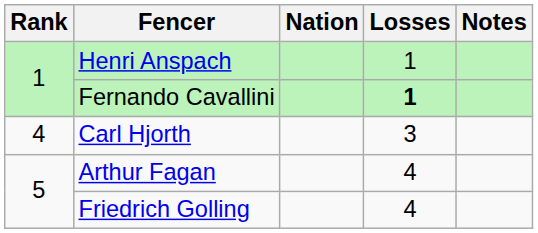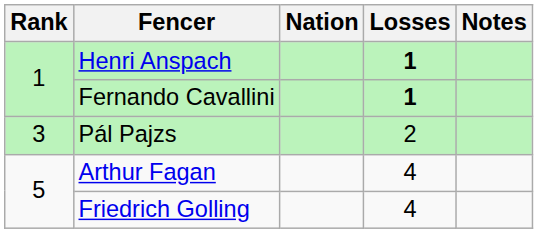 <table class="wikitable sortable" style="text-align:center">
 <tr>
 <th>Rank</th>
 <th>Fencer</th>
 <th>Nation</th>
 <th>Losses</th>
 <th>Notes</th>
 </tr>
 <tr bgcolor=bbf3bb>
 <td rowspan=2>1</td>
 <td align=left><a href='#'>Henri Anspach</a></td>
 <td align=left></td>
-<td>1</td>
+<td><strong>1</strong></td>
 <td></td>
 </tr>
 <tr bgcolor=bbf3bb>
 <td align=left>Fernando Cavallini</td>
 <td align=left></td>
 <td><strong>1</strong></td>
 <td></td>
 </tr>
-<tr>
-<td>4</td>
-<td align=left><a href='#'>Carl Hjorth</a></td>
+<tr bgcolor=bbf3bb>
+<td>3</td>
+<td align=left>Pál Pajzs</td>
 <td align=left></td>
-<td>3</td>
+<td>2</td>
 <td></td>
 </tr>
 <tr>
 <td rowspan=2>5</td>
 <td align=left><a href='#'>Arthur Fagan</a></td>
 <td align=left></td>
 <td>4</td>
 <td></td>
 </tr>
 <tr>
 <td align=left><a href='#'>Friedrich Golling</a></td>
 <td align=left></td>
 <td>4</td>
 <td></td>
 </tr>
 </table>
